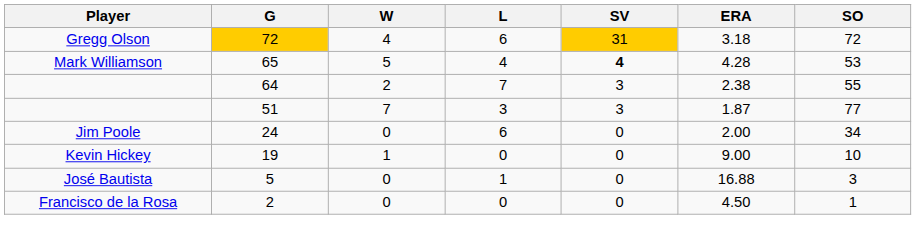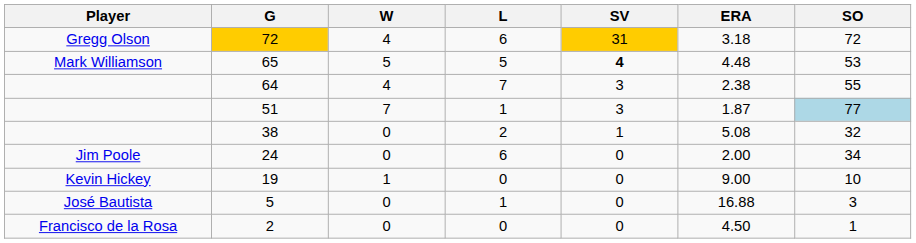 <table class="wikitable sortable">
 <tr>
 <th bgcolor="#DDDDFF" width="16%">Player</th>
 <th bgcolor="#DDDDFF" width="9%">G</th>
 <th bgcolor="#DDDDFF" width="9%">W</th>
 <th bgcolor="#DDDDFF" width="9%">L</th>
 <th bgcolor="#DDDDFF" width="9%">SV</th>
 <th bgcolor="#DDDDFF" width="9%">ERA</th>
 <th bgcolor="#DDDDFF" width="9%">SO</th>
 </tr>
 <tr align="center">
 <td><a href='#'>Gregg Olson</a></td>
 <td style="background:#fc0;">72</td>
 <td>4</td>
 <td>6</td>
 <td style="background:#fc0;">31</td>
 <td>3.18</td>
 <td>72</td>
 </tr>
 <tr align=center>
 <td><a href='#'>Mark Williamson</a></td>
 <td>65</td>
 <td>5</td>
-<td>4</td>
+<td>5</td>
 <td><strong>4</strong></td>
-<td>4.28</td>
+<td>4.48</td>
 <td>53</td>
 </tr>
 <tr align=center>
 <td></td>
 <td>64</td>
-<td>2</td>
+<td>4</td>
 <td>7</td>
 <td>3</td>
 <td>2.38</td>
 <td>55</td>
 </tr>
 <tr align="center">
 <td></td>
 <td>51</td>
 <td>7</td>
-<td>3</td>
+<td>1</td>
 <td>3</td>
 <td>1.87</td>
-<td>77</td>
+<td style="background: lightblue;">77</td>
+</tr>
+<tr align="center">
+<td></td>
+<td>38</td>
+<td>0</td>
+<td>2</td>
+<td>1</td>
+<td>5.08</td>
+<td>32</td>
 </tr>
 <tr align="center">
 <td><a href='#'>Jim Poole</a></td>
 <td>24</td>
 <td>0</td>
 <td>6</td>
 <td>0</td>
 <td>2.00</td>
 <td>34</td>
 </tr>
 <tr align=center>
 <td><a href='#'>Kevin Hickey</a></td>
 <td>19</td>
 <td>1</td>
 <td>0</td>
 <td>0</td>
 <td>9.00</td>
 <td>10</td>
 </tr>
 <tr align=center>
 <td><a href='#'>José Bautista</a></td>
 <td>5</td>
 <td>0</td>
 <td>1</td>
 <td>0</td>
 <td>16.88</td>
 <td>3</td>
 </tr>
 <tr align=center>
 <td><a href='#'>Francisco de la Rosa</a></td>
 <td>2</td>
 <td>0</td>
 <td>0</td>
 <td>0</td>
 <td>4.50</td>
 <td>1</td>
 </tr>
 </table>
